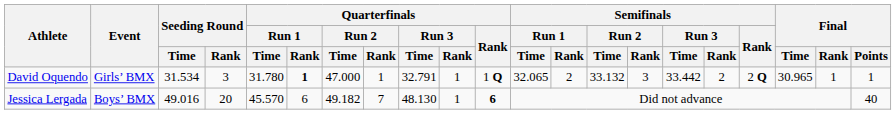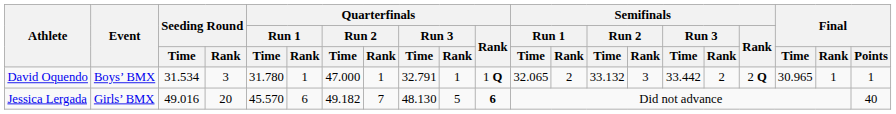 <table class="wikitable" border="1" style="font-size:90%">
 <tr>
 <th rowspan=3>Athlete</th>
 <th rowspan=3>Event</th>
 <th rowspan=2 colspan=2>Seeding Round</th>
 <th colspan=7>Quarterfinals</th>
 <th colspan=7>Semifinals</th>
 <th rowspan=2 colspan=3>Final</th>
 </tr>
 <tr>
 <th colspan=2>Run 1</th>
 <th colspan=2>Run 2</th>
 <th colspan=2>Run 3</th>
 <th rowspan=2>Rank</th>
 <th colspan=2>Run 1</th>
 <th colspan=2>Run 2</th>
 <th colspan=2>Run 3</th>
 <th rowspan=2>Rank</th>
 </tr>
 <tr>
 <th>Time</th>
 <th>Rank</th>
 <th>Time</th>
 <th>Rank</th>
 <th>Time</th>
 <th>Rank</th>
 <th>Time</th>
 <th>Rank</th>
 <th>Time</th>
 <th>Rank</th>
 <th>Time</th>
 <th>Rank</th>
 <th>Time</th>
 <th>Rank</th>
 <th>Time</th>
 <th>Rank</th>
 <th>Points</th>
 </tr>
 <tr>
 <td><a href='#'>David Oquendo</a></td>
-<td><a href='#'>Girls’ BMX</a></td>
+<td><a href='#'>Boys’ BMX</a></td>
 <td align=center>31.534</td>
 <td align=center>3</td>
 <td align=center>31.780</td>
-<td align=center><strong>1</strong></td>
+<td align=center>1</td>
 <td align=center>47.000</td>
 <td align=center>1</td>
 <td align=center>32.791</td>
 <td align=center>1</td>
 <td align=center>1 <strong>Q</strong></td>
 <td align=center>32.065</td>
 <td align=center>2</td>
 <td align=center>33.132</td>
 <td align=center>3</td>
 <td align=center>33.442</td>
 <td align=center>2</td>
 <td align=center>2 <strong>Q</strong></td>
 <td align=center>30.965</td>
 <td align=center>1</td>
 <td align=center>1</td>
 </tr>
 <tr>
 <td><a href='#'>Jessica Lergada</a></td>
-<td><a href='#'>Boys’ BMX</a></td>
+<td><a href='#'>Girls’ BMX</a></td>
 <td align=center>49.016</td>
 <td align=center>20</td>
 <td align=center>45.570</td>
 <td align=center>6</td>
 <td align=center>49.182</td>
 <td align=center>7</td>
 <td align=center>48.130</td>
-<td align=center>1</td>
+<td align=center>5</td>
 <td align=center><strong>6</strong></td>
 <td align=center colspan=9>Did not advance</td>
 <td align=center>40</td>
 </tr>
 </table>
